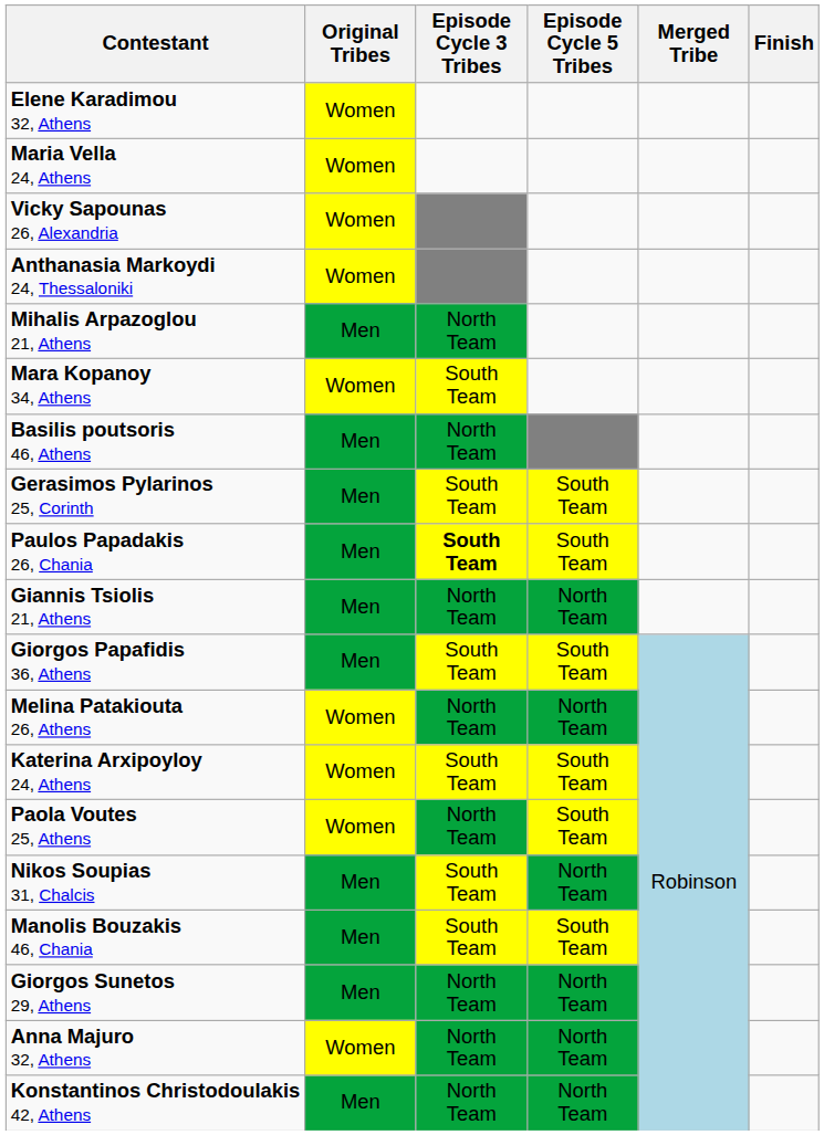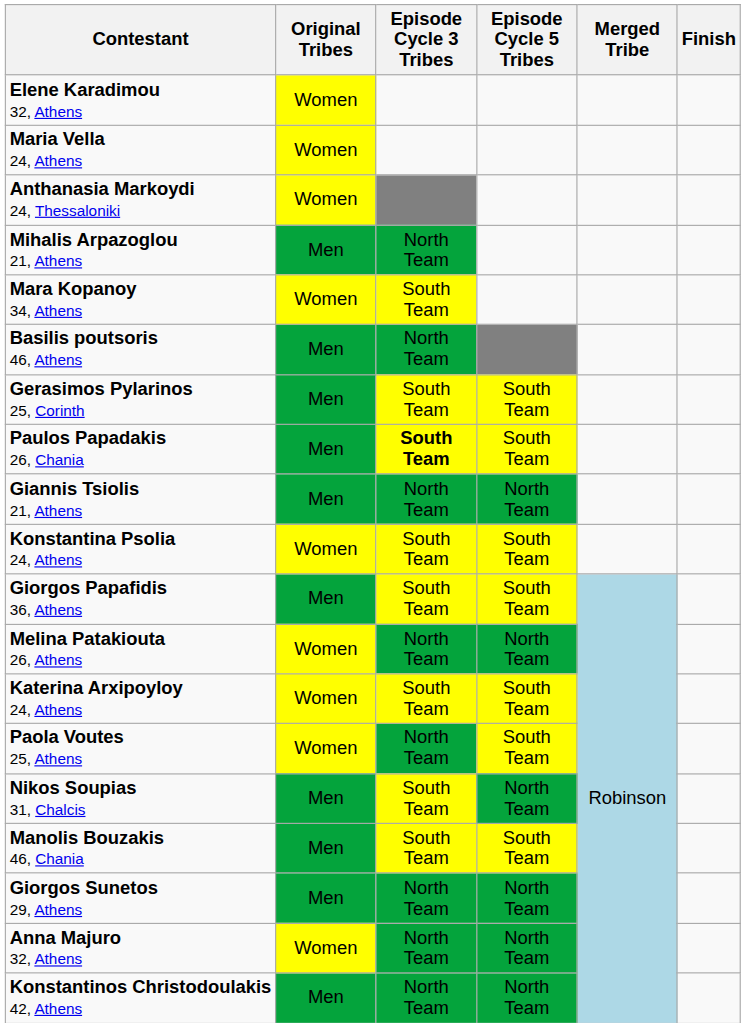 <table class="wikitable" style="margin:auto; text-align:center">
 <tr>
 <th>Contestant</th>
 <th width=80>Original<br>Tribes</th>
 <th width=80>Episode Cycle 3<br>Tribes</th>
 <th width=80>Episode Cycle 5<br>Tribes</th>
 <th width=80>Merged<br>Tribe</th>
 <th>Finish</th>
 </tr>
 <tr>
 <td align="left"><strong>Elene Karadimou</strong><br><small>32, <a href='#'>Athens</a></small></td>
 <td bgcolor="yellow">Women</td>
 <td></td>
 <td></td>
 <td></td>
 <td></td>
 </tr>
 <tr>
 <td align="left"><strong>Maria Vella</strong><br><small>24, <a href='#'>Athens</a></small></td>
 <td bgcolor="yellow">Women</td>
 <td></td>
-<td></td>
-<td></td>
-<td></td>
-</tr>
-<tr>
-<td align="left"><strong>Vicky Sapounas</strong><br><small>26, <a href='#'>Alexandria</a></small></td>
-<td bgcolor="yellow">Women</td>
-<td align="center" bgcolor="gray"></td>
 <td></td>
 <td></td>
 <td></td>
 </tr>
 <tr>
 <td align="left"><strong>Anthanasia Markoydi</strong><br><small>24, <a href='#'>Thessaloniki</a></small></td>
 <td bgcolor="yellow">Women</td>
 <td align="center" bgcolor="gray"></td>
 <td></td>
 <td></td>
 <td></td>
 </tr>
 <tr>
 <td align="left"><strong>Mihalis Arpazoglou</strong><br><small>21, <a href='#'>Athens</a></small></td>
 <td bgcolor="#04a43c">Men</td>
 <td bgcolor="#04a43c">North Team</td>
 <td></td>
 <td></td>
 <td></td>
 </tr>
 <tr>
 <td align="left"><strong>Mara Kopanoy</strong><br><small>34, <a href='#'>Athens</a></small></td>
 <td bgcolor="yellow">Women</td>
 <td bgcolor="yellow">South Team</td>
 <td></td>
 <td></td>
 <td></td>
 </tr>
 <tr>
 <td align="left"><strong>Basilis poutsoris</strong><br><small>46, <a href='#'>Athens</a></small></td>
 <td bgcolor="#04a43c">Men</td>
 <td bgcolor="#04a43c">North Team</td>
 <td bgcolor="gray"></td>
 <td></td>
 <td></td>
 </tr>
 <tr>
 <td align="left"><strong>Gerasimos Pylarinos</strong><br><small>25, <a href='#'>Corinth</a></small></td>
 <td bgcolor="#04a43c">Men</td>
 <td bgcolor="yellow">South Team</td>
 <td bgcolor="yellow">South Team</td>
 <td></td>
 <td></td>
 </tr>
 <tr>
 <td align="left"><strong>Paulos Papadakis</strong><br><small>26, <a href='#'>Chania</a></small></td>
 <td bgcolor="#04a43c">Men</td>
 <td bgcolor="yellow"><strong>South Team</strong></td>
 <td bgcolor="yellow">South Team</td>
 <td></td>
 <td></td>
 </tr>
 <tr>
 <td align="left"><strong>Giannis Tsiolis</strong><br><small>21, <a href='#'>Athens</a></small></td>
 <td bgcolor="#04a43c">Men</td>
 <td bgcolor="#04a43c">North Team</td>
 <td bgcolor="#04a43c">North Team</td>
+<td></td>
+<td></td>
+</tr>
+<tr>
+<td align="left"><strong>Konstantina Psolia</strong><br><small>24, <a href='#'>Athens</a></small></td>
+<td bgcolor="yellow">Women</td>
+<td bgcolor="yellow">South Team</td>
+<td bgcolor="yellow">South Team</td>
 <td></td>
 <td></td>
 </tr>
 <tr>
 <td align="left"><strong>Giorgos Papafidis</strong><br><small>36, <a href='#'>Athens</a></small></td>
 <td bgcolor="#04a43c">Men</td>
 <td bgcolor="yellow">South Team</td>
 <td bgcolor="yellow">South Team</td>
 <td bgcolor="lightblue" rowspan=11>Robinson</td>
 <td></td>
 </tr>
 <tr>
 <td align="left"><strong>Melina Patakiouta</strong><br><small>26, <a href='#'>Athens</a></small></td>
 <td bgcolor="yellow">Women</td>
 <td bgcolor="#04a43c">North Team</td>
 <td bgcolor="#04a43c">North Team</td>
 <td></td>
 </tr>
 <tr>
 <td align="left"><strong>Katerina Arxipoyloy</strong><br><small>24, <a href='#'>Athens</a></small></td>
 <td bgcolor="yellow">Women</td>
 <td bgcolor="yellow">South Team</td>
 <td bgcolor="yellow">South Team</td>
 <td></td>
 </tr>
 <tr>
 <td align="left"><strong>Paola Voutes</strong><br><small>25, <a href='#'>Athens</a></small></td>
 <td bgcolor="yellow">Women</td>
 <td bgcolor="#04a43c">North Team</td>
 <td bgcolor="yellow">South Team</td>
 <td></td>
 </tr>
 <tr>
 <td align="left"><strong>Nikos Soupias</strong><br><small>31, <a href='#'>Chalcis</a></small></td>
 <td bgcolor="#04a43c">Men</td>
 <td bgcolor="yellow">South Team</td>
 <td bgcolor="#04a43c">North Team</td>
 <td></td>
 </tr>
 <tr>
 <td align="left"><strong>Manolis  Bouzakis</strong><br><small>46, <a href='#'>Chania</a></small></td>
 <td bgcolor="#04a43c">Men</td>
 <td bgcolor="yellow">South Team</td>
 <td bgcolor="yellow">South Team</td>
 <td></td>
 </tr>
 <tr>
 <td align="left"><strong>Giorgos Sunetos</strong><br><small>29, <a href='#'>Athens</a></small></td>
 <td bgcolor="#04a43c">Men</td>
 <td bgcolor="#04a43c">North Team</td>
 <td bgcolor="#04a43c">North Team</td>
 <td></td>
 </tr>
 <tr>
 <td align="left"><strong>Anna Majuro</strong><br><small>32, <a href='#'>Athens</a></small></td>
 <td bgcolor="yellow">Women</td>
 <td bgcolor="#04a43c">North Team</td>
 <td bgcolor="#04a43c">North Team</td>
 <td></td>
 </tr>
 <tr>
 <td align="left"><strong>Konstantinos Christodoulakis</strong><br><small>42, <a href='#'>Athens</a></small></td>
 <td bgcolor="#04a43c">Men</td>
 <td bgcolor="#04a43c">North Team</td>
 <td bgcolor="#04a43c">North Team</td>
 <td></td>
 </tr>
 </table>
